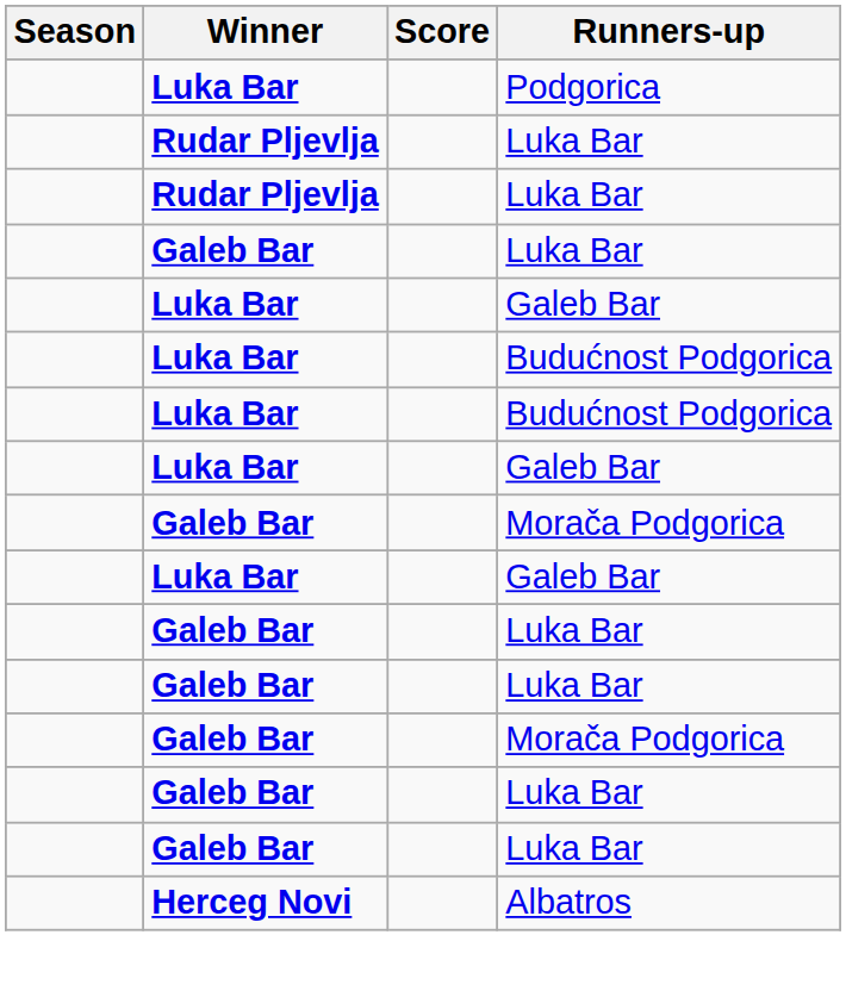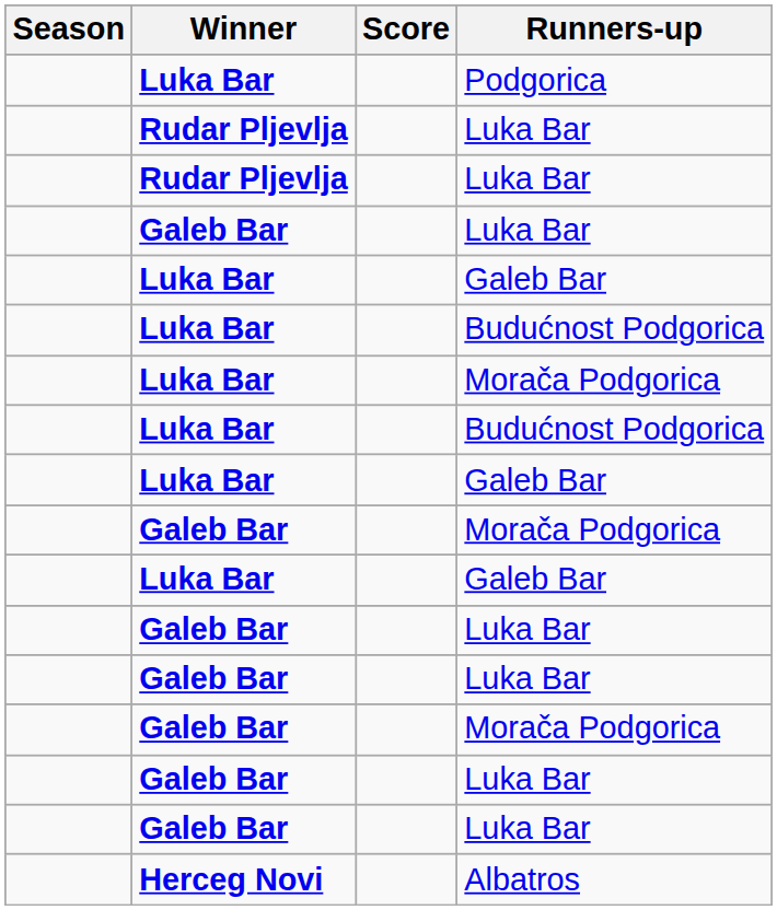 <table class="wikitable">
 <tr>
 <th>Season</th>
 <th>Winner</th>
 <th>Score</th>
 <th>Runners-up</th>
 </tr>
 <tr>
 <td></td>
 <td><strong><a href='#'>Luka Bar</a></strong></td>
 <td></td>
 <td><a href='#'>Podgorica</a></td>
 </tr>
 <tr>
 <td></td>
 <td><strong><a href='#'>Rudar Pljevlja</a></strong></td>
 <td></td>
 <td><a href='#'>Luka Bar</a></td>
 </tr>
 <tr>
 <td></td>
 <td><strong><a href='#'>Rudar Pljevlja</a></strong></td>
 <td></td>
 <td><a href='#'>Luka Bar</a></td>
 </tr>
 <tr>
 <td></td>
 <td><strong><a href='#'>Galeb Bar</a></strong></td>
 <td></td>
 <td><a href='#'>Luka Bar</a></td>
 </tr>
 <tr>
 <td></td>
 <td><strong><a href='#'>Luka Bar</a></strong></td>
 <td></td>
 <td><a href='#'>Galeb Bar</a></td>
 </tr>
 <tr>
 <td></td>
 <td><strong><a href='#'>Luka Bar</a></strong></td>
 <td></td>
 <td><a href='#'>Budućnost Podgorica</a></td>
+</tr>
+<tr>
+<td></td>
+<td><strong><a href='#'>Luka Bar</a></strong></td>
+<td></td>
+<td><a href='#'>Morača Podgorica</a></td>
 </tr>
 <tr>
 <td></td>
 <td><strong><a href='#'>Luka Bar</a></strong></td>
 <td></td>
 <td><a href='#'>Budućnost Podgorica</a></td>
 </tr>
 <tr>
 <td></td>
 <td><strong><a href='#'>Luka Bar</a></strong></td>
 <td></td>
 <td><a href='#'>Galeb Bar</a></td>
 </tr>
 <tr>
 <td></td>
 <td><strong><a href='#'>Galeb Bar</a></strong></td>
 <td></td>
 <td><a href='#'>Morača Podgorica</a></td>
 </tr>
 <tr>
 <td></td>
 <td><strong><a href='#'>Luka Bar</a></strong></td>
 <td></td>
 <td><a href='#'>Galeb Bar</a></td>
 </tr>
 <tr>
 <td></td>
 <td><strong><a href='#'>Galeb Bar</a></strong></td>
 <td></td>
 <td><a href='#'>Luka Bar</a></td>
 </tr>
 <tr>
 <td></td>
 <td><strong><a href='#'>Galeb Bar</a></strong></td>
 <td></td>
 <td><a href='#'>Luka Bar</a></td>
 </tr>
 <tr>
 <td></td>
 <td><strong><a href='#'>Galeb Bar</a></strong></td>
 <td></td>
 <td><a href='#'>Morača Podgorica</a></td>
 </tr>
 <tr>
 <td></td>
 <td><strong><a href='#'>Galeb Bar</a></strong></td>
 <td></td>
 <td><a href='#'>Luka Bar</a></td>
 </tr>
 <tr>
 <td></td>
 <td><strong><a href='#'>Galeb Bar</a></strong></td>
 <td></td>
 <td><a href='#'>Luka Bar</a></td>
 </tr>
 <tr>
 <td></td>
 <td><strong><a href='#'>Herceg Novi</a></strong></td>
 <td></td>
 <td><a href='#'>Albatros</a></td>
 </tr>
 </table>
